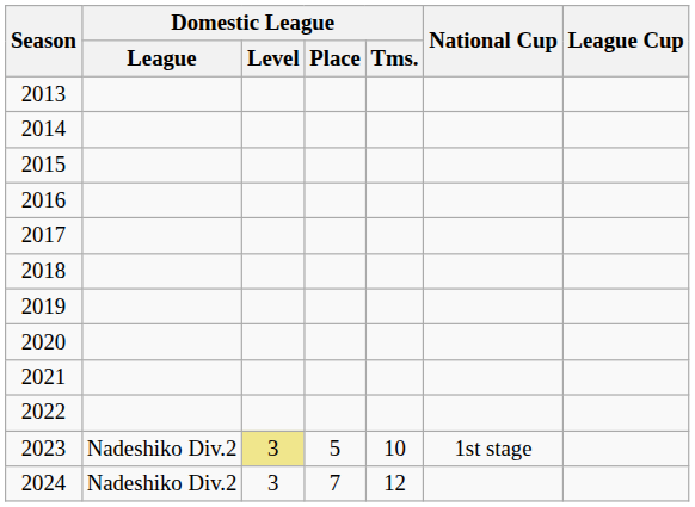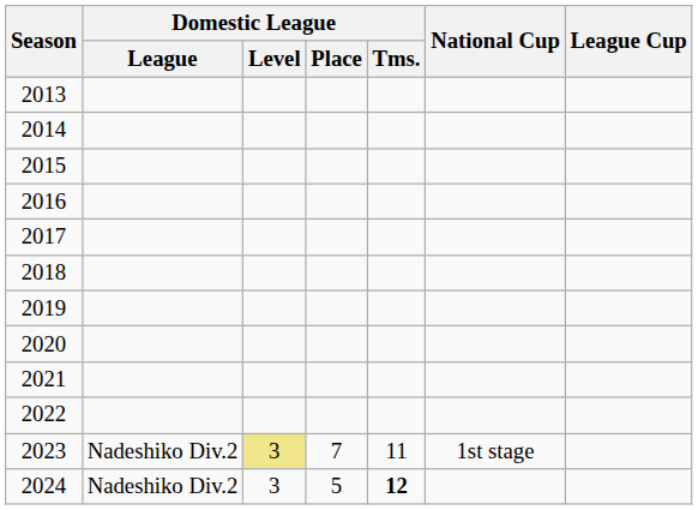 <table class="wikitable" style="text-align:center;">
 <tr style="background:#f0f6fa;">
 <th rowspan="2">Season</th>
 <th colspan="4">Domestic League</th>
 <th rowspan="2">National Cup</th>
 <th rowspan="2">League Cup</th>
 </tr>
 <tr>
 <th>League</th>
 <th>Level</th>
 <th>Place</th>
 <th>Tms.</th>
 </tr>
 <tr>
 <td>2013</td>
 <td></td>
 <td></td>
 <td></td>
 <td></td>
 <td></td>
 <td></td>
 </tr>
 <tr>
 <td>2014</td>
 <td></td>
 <td></td>
 <td></td>
 <td></td>
 <td></td>
 <td></td>
 </tr>
 <tr>
 <td>2015</td>
 <td></td>
 <td></td>
 <td></td>
 <td></td>
 <td></td>
 <td></td>
 </tr>
 <tr>
 <td>2016</td>
 <td></td>
 <td></td>
 <td></td>
 <td></td>
 <td></td>
 <td></td>
 </tr>
 <tr>
 <td>2017</td>
 <td></td>
 <td></td>
 <td></td>
 <td></td>
 <td></td>
 <td></td>
 </tr>
 <tr>
 <td>2018</td>
 <td></td>
 <td></td>
 <td></td>
 <td></td>
 <td></td>
 <td></td>
 </tr>
 <tr>
 <td>2019</td>
 <td></td>
 <td></td>
 <td></td>
 <td></td>
 <td></td>
 <td></td>
 </tr>
 <tr>
 <td>2020</td>
 <td></td>
 <td></td>
 <td></td>
 <td></td>
 <td></td>
 <td></td>
 </tr>
 <tr>
 <td>2021</td>
 <td></td>
 <td></td>
 <td></td>
 <td></td>
 <td></td>
 <td></td>
 </tr>
 <tr>
 <td>2022</td>
 <td></td>
 <td></td>
 <td></td>
 <td></td>
 <td></td>
 <td></td>
 </tr>
 <tr>
 <td>2023</td>
 <td>Nadeshiko Div.2</td>
 <td style="background: khaki;">3</td>
-<td>5</td>
-<td>10</td>
+<td>7</td>
+<td>11</td>
 <td>1st stage</td>
 <td></td>
 </tr>
 <tr>
 <td>2024</td>
 <td>Nadeshiko Div.2</td>
 <td>3</td>
-<td>7</td>
-<td>12</td>
+<td>5</td>
+<td><strong>12</strong></td>
 <td></td>
 <td></td>
 </tr>
 </table>
